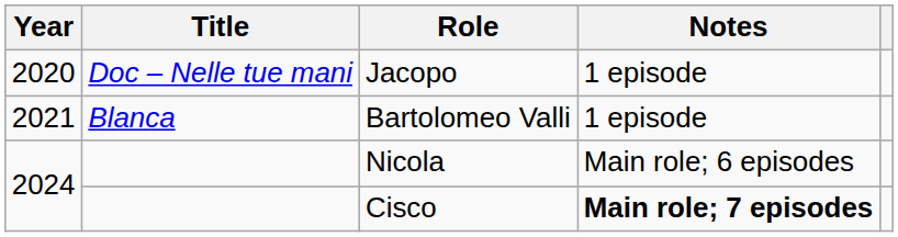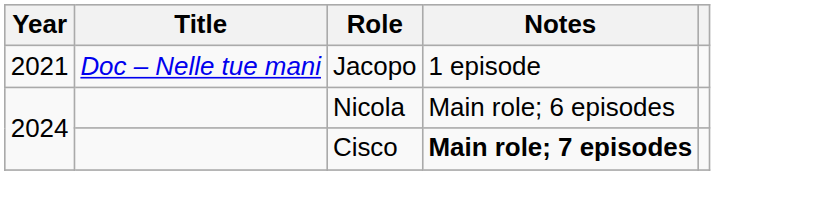 <table class="wikitable plainrowheaders sortable">
 <tr>
 <th>Year</th>
 <th>Title</th>
 <th>Role</th>
 <th class="unsortable">Notes</th>
 <th class="unsortable"></th>
 </tr>
 <tr>
-<td>2020</td>
+<td>2021</td>
 <td><em><a href='#'>Doc – Nelle tue mani</a></em></td>
 <td>Jacopo</td>
-<td>1 episode</td>
-<td></td>
-</tr>
-<tr>
-<td>2021</td>
-<td><em><a href='#'>Blanca</a></em></td>
-<td>Bartolomeo Valli</td>
 <td>1 episode</td>
 <td></td>
 </tr>
 <tr>
 <td rowspan="2">2024</td>
 <td><em></em></td>
 <td>Nicola</td>
 <td>Main role; 6 episodes</td>
 <td></td>
 </tr>
 <tr>
 <td><em></em></td>
 <td>Cisco</td>
 <td><strong>Main role; 7 episodes</strong></td>
 <td></td>
 </tr>
 </table>
